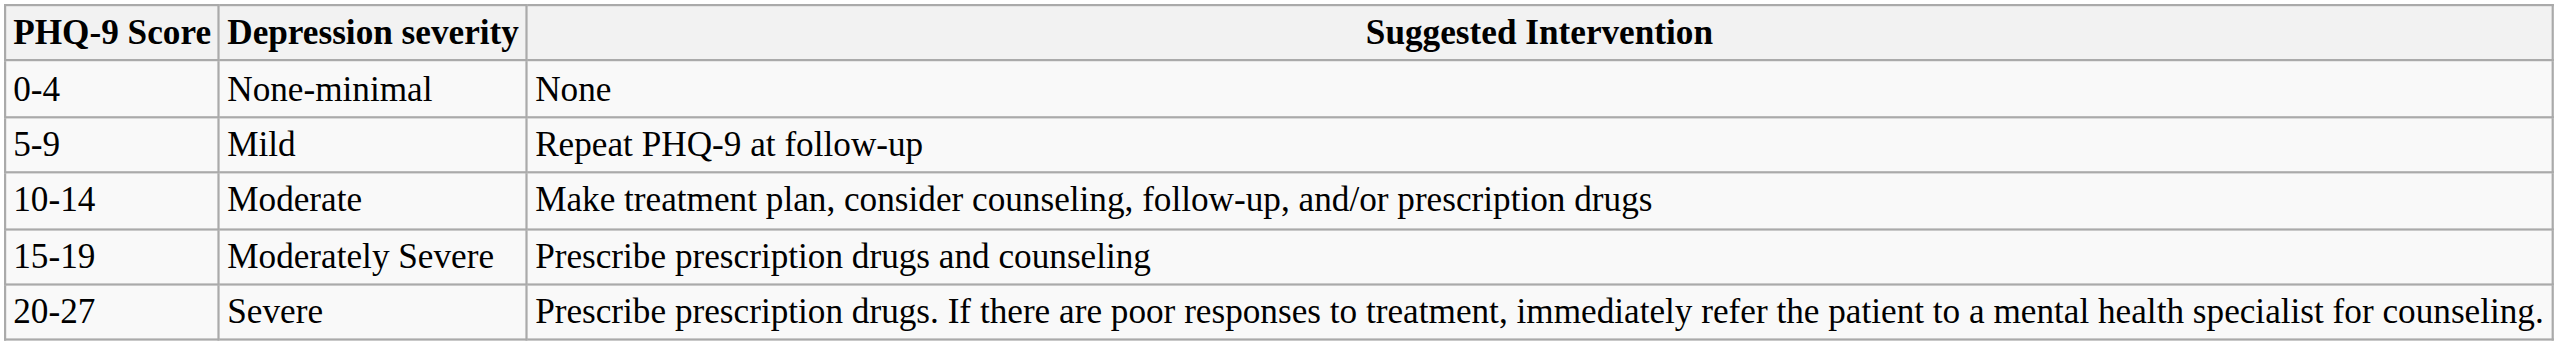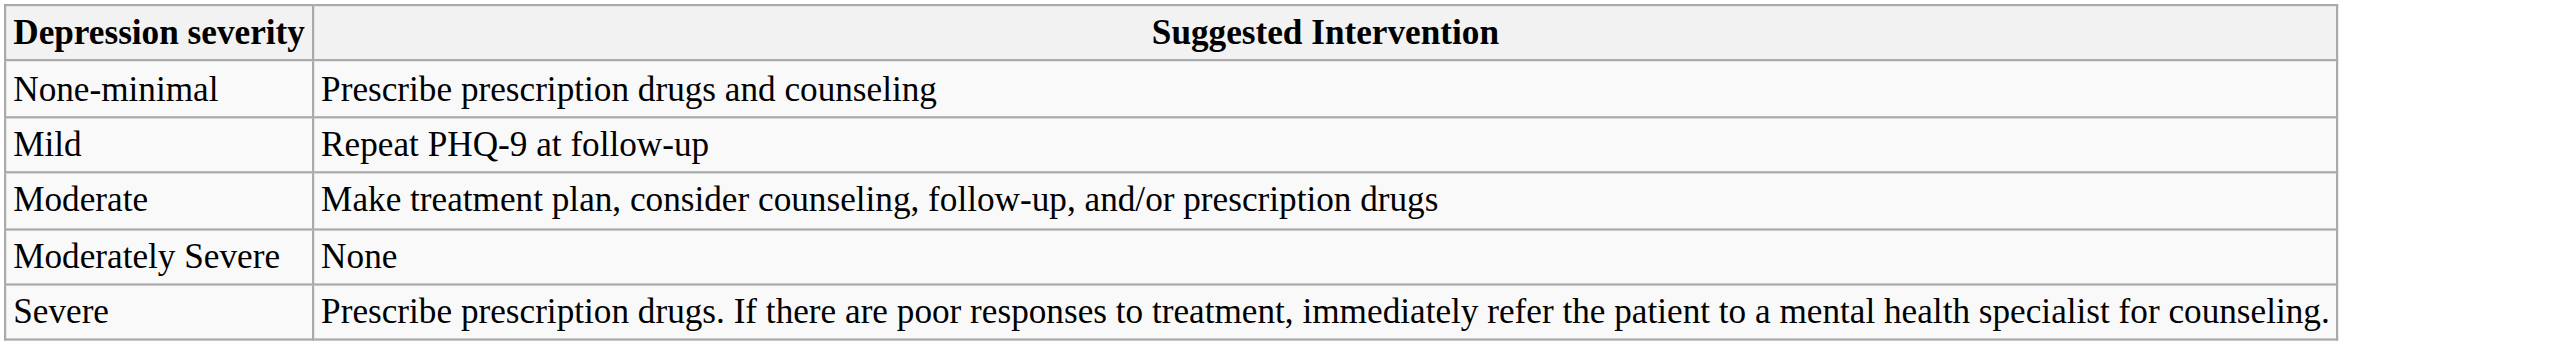 <table class="wikitable">
 <tr>
-<th>PHQ-9 Score</th>
 <th>Depression severity</th>
 <th>Suggested Intervention</th>
 </tr>
 <tr>
-<td>0-4</td>
 <td>None-minimal</td>
-<td>None</td>
+<td>Prescribe prescription drugs and counseling</td>
 </tr>
 <tr>
-<td>5-9</td>
 <td>Mild</td>
 <td>Repeat PHQ-9 at follow-up</td>
 </tr>
 <tr>
-<td>10-14</td>
 <td>Moderate</td>
 <td>Make treatment plan, consider counseling, follow-up, and/or prescription drugs</td>
 </tr>
 <tr>
-<td>15-19</td>
 <td>Moderately Severe</td>
-<td>Prescribe prescription drugs and counseling</td>
+<td>None</td>
 </tr>
 <tr>
-<td>20-27</td>
 <td>Severe</td>
 <td>Prescribe prescription drugs. If there are poor responses to treatment, immediately refer the patient to a mental health specialist for counseling.</td>
 </tr>
 </table>
